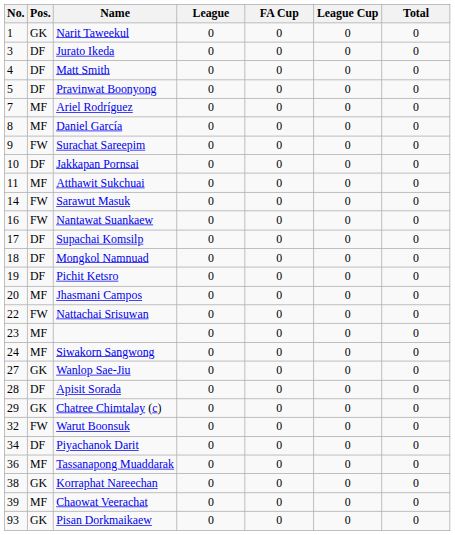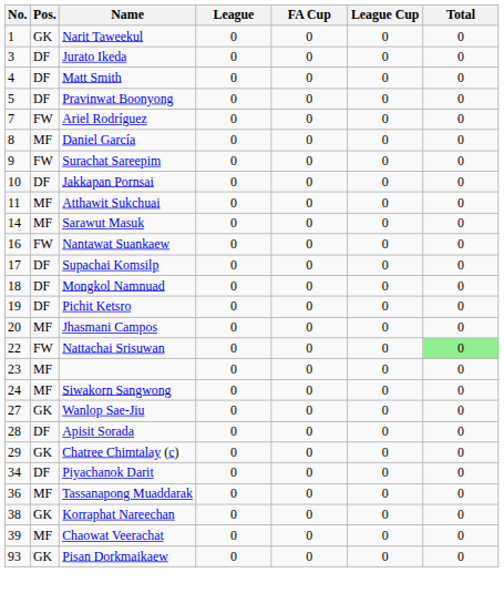 <table class="wikitable" style="text-align:center">
 <tr>
 <th rowspan="1" valign="bottom">No.</th>
 <th rowspan="1" valign="bottom">Pos.</th>
 <th rowspan="1" valign="bottom">Name</th>
 <th rowspan="1" width="85">League</th>
 <th rowspan="1" width="85">FA Cup</th>
 <th rowspan="1" width="85">League Cup</th>
 <th rowspan="1" width="85">Total</th>
 </tr>
 <tr>
 <td align="left">1</td>
 <td align="left">GK</td>
 <td align="left"> <a href='#'>Narit Taweekul</a></td>
 <td>0</td>
 <td>0</td>
 <td>0</td>
 <td>0</td>
 </tr>
 <tr>
 <td align="left">3</td>
 <td align="left">DF</td>
 <td align="left"> <a href='#'>Jurato Ikeda</a></td>
 <td>0</td>
 <td>0</td>
 <td>0</td>
 <td>0</td>
 </tr>
 <tr>
 <td align="left">4</td>
 <td align="left">DF</td>
 <td align="left"> <a href='#'>Matt Smith</a></td>
 <td>0</td>
 <td>0</td>
 <td>0</td>
 <td>0</td>
 </tr>
 <tr>
 <td align="left">5</td>
 <td align="left">DF</td>
 <td align="left"> <a href='#'>Pravinwat Boonyong</a></td>
 <td>0</td>
 <td>0</td>
 <td>0</td>
 <td>0</td>
 </tr>
 <tr>
 <td align="left">7</td>
-<td align="left">MF</td>
+<td align="left">FW</td>
 <td align="left"> <a href='#'>Ariel Rodríguez</a></td>
 <td>0</td>
 <td>0</td>
 <td>0</td>
 <td>0</td>
 </tr>
 <tr>
 <td align="left">8</td>
 <td align="left">MF</td>
 <td align="left"> <a href='#'>Daniel García</a></td>
 <td>0</td>
 <td>0</td>
 <td>0</td>
 <td>0</td>
 </tr>
 <tr>
 <td align="left">9</td>
 <td align="left">FW</td>
 <td align="left"> <a href='#'>Surachat Sareepim</a></td>
 <td>0</td>
 <td>0</td>
 <td>0</td>
 <td>0</td>
 </tr>
 <tr>
 <td align="left">10</td>
 <td align="left">DF</td>
 <td align="left"> <a href='#'>Jakkapan Pornsai</a></td>
 <td>0</td>
 <td>0</td>
 <td>0</td>
 <td>0</td>
 </tr>
 <tr>
 <td align="left">11</td>
 <td align="left">MF</td>
 <td align="left"> <a href='#'>Atthawit Sukchuai</a></td>
 <td>0</td>
 <td>0</td>
 <td>0</td>
 <td>0</td>
 </tr>
 <tr>
 <td align="left">14</td>
-<td align="left">FW</td>
+<td align="left">MF</td>
 <td align="left"> <a href='#'>Sarawut Masuk</a></td>
 <td>0</td>
 <td>0</td>
 <td>0</td>
 <td>0</td>
 </tr>
 <tr>
 <td align="left">16</td>
 <td align="left">FW</td>
 <td align="left"> <a href='#'>Nantawat Suankaew</a></td>
 <td>0</td>
 <td>0</td>
 <td>0</td>
 <td>0</td>
 </tr>
 <tr>
 <td align="left">17</td>
 <td align="left">DF</td>
 <td align="left"> <a href='#'>Supachai Komsilp</a></td>
 <td>0</td>
 <td>0</td>
 <td>0</td>
 <td>0</td>
 </tr>
 <tr>
 <td align="left">18</td>
 <td align="left">DF</td>
 <td align="left"> <a href='#'>Mongkol Namnuad</a></td>
 <td>0</td>
 <td>0</td>
 <td>0</td>
 <td>0</td>
 </tr>
 <tr>
 <td align="left">19</td>
 <td align="left">DF</td>
 <td align="left"> <a href='#'>Pichit Ketsro</a></td>
 <td>0</td>
 <td>0</td>
 <td>0</td>
 <td>0</td>
 </tr>
 <tr>
 <td align="left">20</td>
 <td align="left">MF</td>
 <td align="left"> <a href='#'>Jhasmani Campos</a></td>
 <td>0</td>
 <td>0</td>
 <td>0</td>
 <td>0</td>
 </tr>
 <tr>
 <td align="left">22</td>
 <td align="left">FW</td>
 <td align="left"> <a href='#'>Nattachai Srisuwan</a></td>
 <td>0</td>
 <td>0</td>
 <td>0</td>
-<td>0</td>
+<td style="background: lightgreen;">0</td>
 </tr>
 <tr>
 <td align="left">23</td>
 <td align="left">MF</td>
 <td align="left"></td>
 <td>0</td>
 <td>0</td>
 <td>0</td>
 <td>0</td>
 </tr>
 <tr>
 <td align="left">24</td>
 <td align="left">MF</td>
 <td align="left"> <a href='#'>Siwakorn Sangwong</a></td>
 <td>0</td>
 <td>0</td>
 <td>0</td>
 <td>0</td>
 </tr>
 <tr>
 <td align="left">27</td>
 <td align="left">GK</td>
 <td align="left"> <a href='#'>Wanlop Sae-Jiu</a></td>
 <td>0</td>
 <td>0</td>
 <td>0</td>
 <td>0</td>
 </tr>
 <tr>
 <td align="left">28</td>
 <td align="left">DF</td>
 <td align="left"> <a href='#'>Apisit Sorada</a></td>
 <td>0</td>
 <td>0</td>
 <td>0</td>
 <td>0</td>
 </tr>
 <tr>
 <td align="left">29</td>
 <td align="left">GK</td>
 <td align="left"> <a href='#'>Chatree Chimtalay</a> (<a href='#'>c</a>)</td>
-<td>0</td>
-<td>0</td>
-<td>0</td>
-<td>0</td>
-</tr>
-<tr>
-<td align="left">32</td>
-<td align="left">FW</td>
-<td align="left"> <a href='#'>Warut Boonsuk</a></td>
 <td>0</td>
 <td>0</td>
 <td>0</td>
 <td>0</td>
 </tr>
 <tr>
 <td align="left">34</td>
 <td align="left">DF</td>
 <td align="left"> <a href='#'>Piyachanok Darit</a></td>
 <td>0</td>
 <td>0</td>
 <td>0</td>
 <td>0</td>
 </tr>
 <tr>
 <td align="left">36</td>
 <td align="left">MF</td>
 <td align="left"> <a href='#'>Tassanapong Muaddarak</a></td>
 <td>0</td>
 <td>0</td>
 <td>0</td>
 <td>0</td>
 </tr>
 <tr>
 <td align="left">38</td>
 <td align="left">GK</td>
 <td align="left"> <a href='#'>Korraphat Nareechan</a></td>
 <td>0</td>
 <td>0</td>
 <td>0</td>
 <td>0</td>
 </tr>
 <tr>
 <td align="left">39</td>
 <td align="left">MF</td>
 <td align="left"> <a href='#'>Chaowat Veerachat</a></td>
 <td>0</td>
 <td>0</td>
 <td>0</td>
 <td>0</td>
 </tr>
 <tr>
 <td align="left">93</td>
 <td align="left">GK</td>
 <td align="left"> <a href='#'>Pisan Dorkmaikaew</a></td>
 <td>0</td>
 <td>0</td>
 <td>0</td>
 <td>0</td>
 </tr>
 </table>
